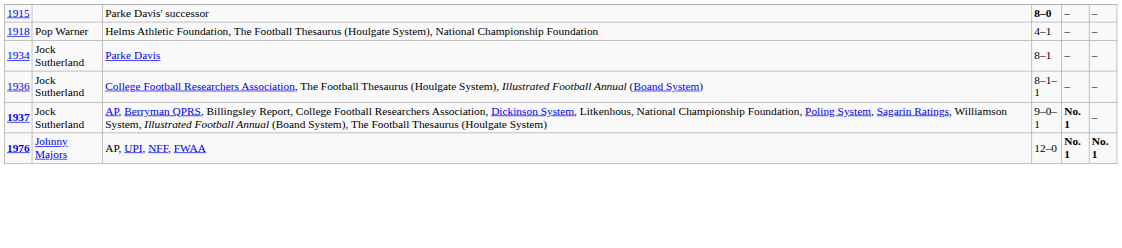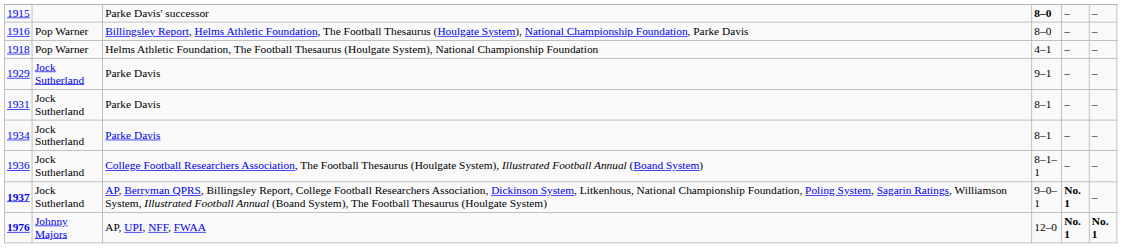 <table class="wikitable">
 <tr>
 </tr>
 <tr>
 <td><a href='#'>1915</a></td>
 <td></td>
 <td>Parke Davis' successor</td>
 <td><strong>8–0</strong></td>
 <td>–</td>
 <td>–</td>
 </tr>
 <tr>
+<td><a href='#'>1916</a></td>
+<td>Pop Warner</td>
+<td><a href='#'>Billingsley Report</a>, <a href='#'>Helms Athletic Foundation</a>, The Football Thesaurus (<a href='#'>Houlgate System</a>), <a href='#'>National Championship Foundation</a>, Parke Davis</td>
+<td>8–0</td>
+<td>–</td>
+<td>–</td>
+</tr>
+<tr>
 <td><a href='#'>1918</a></td>
 <td>Pop Warner</td>
 <td>Helms Athletic Foundation, The Football Thesaurus (Houlgate System), National Championship Foundation</td>
 <td>4–1</td>
+<td>–</td>
+<td>–</td>
+</tr>
+<tr>
+<td><a href='#'>1929</a></td>
+<td><a href='#'>Jock Sutherland</a></td>
+<td>Parke Davis</td>
+<td>9–1</td>
+<td>–</td>
+<td>–</td>
+</tr>
+<tr>
+<td><a href='#'>1931</a></td>
+<td>Jock Sutherland</td>
+<td>Parke Davis</td>
+<td>8–1</td>
 <td>–</td>
 <td>–</td>
 </tr>
 <tr>
 <td><a href='#'>1934</a></td>
 <td>Jock Sutherland</td>
 <td><a href='#'>Parke Davis</a></td>
 <td>8–1</td>
 <td>–</td>
 <td>–</td>
 </tr>
 <tr>
 <td><a href='#'>1936</a></td>
 <td>Jock Sutherland</td>
 <td><a href='#'>College Football Researchers Association</a>, The Football Thesaurus (Houlgate System), <em>Illustrated Football Annual</em> (<a href='#'>Boand System</a>)</td>
 <td>8–1–1</td>
 <td>–</td>
 <td>–</td>
 </tr>
 <tr>
 <td><strong><a href='#'>1937</a></strong></td>
 <td>Jock Sutherland</td>
 <td><a href='#'>AP</a>, <a href='#'>Berryman QPRS</a>, Billingsley Report, College Football Researchers Association, <a href='#'>Dickinson System</a>, Litkenhous, National Championship Foundation, <a href='#'>Poling System</a>, <a href='#'>Sagarin Ratings</a>, Williamson System, <em>Illustrated Football Annual</em> (Boand System), The Football Thesaurus (Houlgate System)</td>
 <td>9–0–1</td>
 <td><strong>No. 1</strong></td>
 <td>–</td>
 </tr>
 <tr>
 <td><strong><a href='#'>1976</a></strong></td>
 <td><a href='#'>Johnny Majors</a></td>
 <td>AP, <a href='#'>UPI</a>, <a href='#'>NFF</a>, <a href='#'>FWAA</a></td>
 <td>12–0</td>
 <td><strong>No. 1</strong></td>
 <td><strong>No. 1</strong></td>
 </tr>
 </table>
